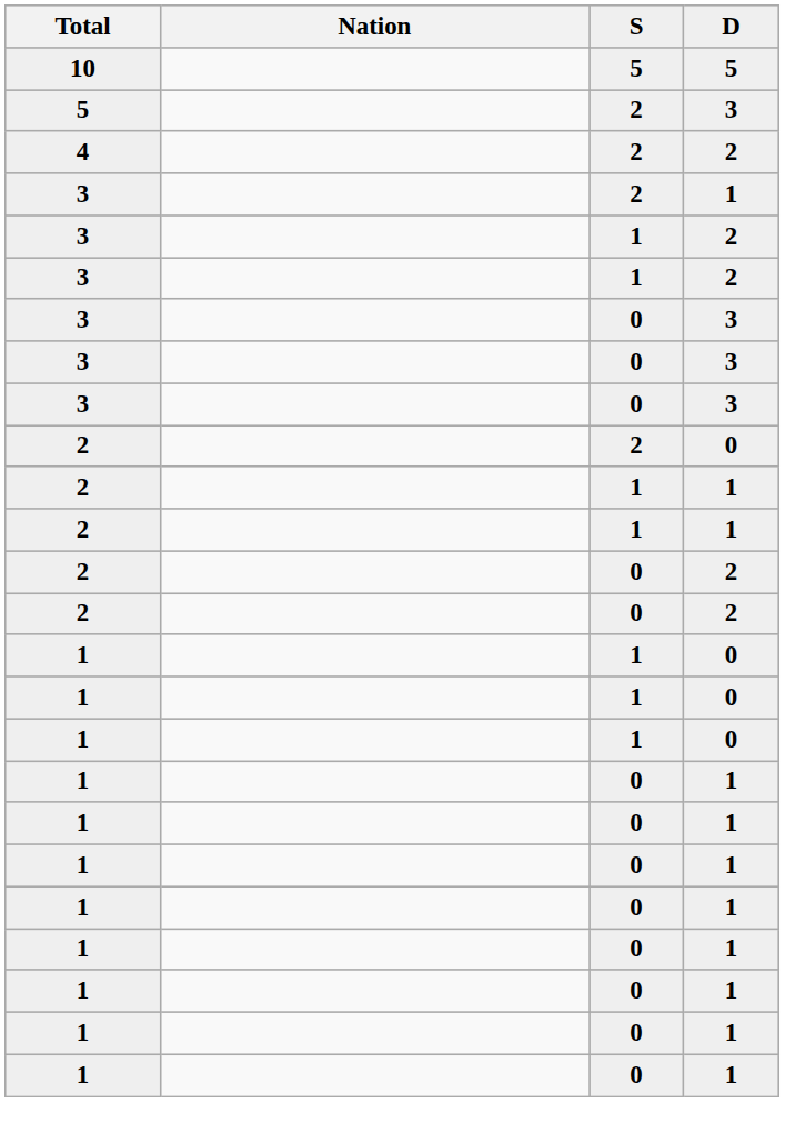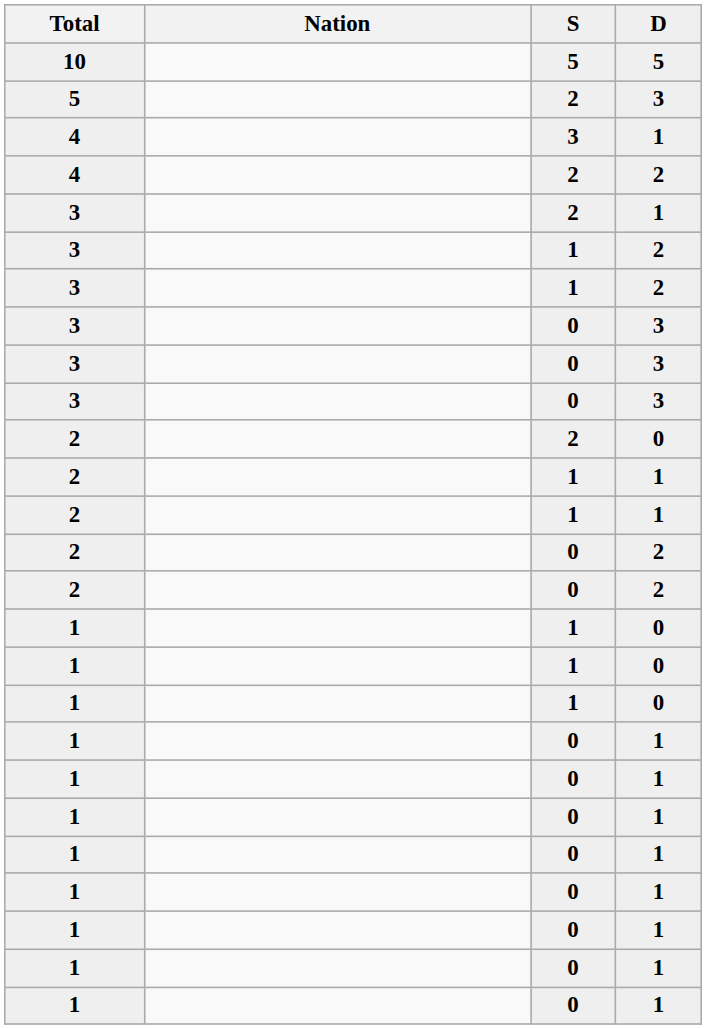 <table class="sortable wikitable" style="font-size:90%;">
 <tr>
 <th width=81>Total</th>
 <th width="236">Nation</th>
 <th width="47" style="background:#efefef"> S </th>
 <th width="47" style="background:#efefef"> D </th>
 </tr>
 <tr align=center>
 <td bgcolor="#efefef"><strong>10</strong></td>
 <td align="left"></td>
 <td bgcolor=#efefef><strong>5</strong></td>
 <td bgcolor=#efefef><strong>5</strong></td>
 </tr>
 <tr align=center>
 <td bgcolor="#efefef"><strong>5</strong></td>
 <td align="left"></td>
 <td bgcolor=#efefef><strong>2</strong></td>
 <td bgcolor=#efefef><strong>3</strong></td>
+</tr>
+<tr align=center>
+<td bgcolor="#efefef"><strong>4</strong></td>
+<td align="left"></td>
+<td bgcolor=#efefef><strong>3</strong></td>
+<td bgcolor=#efefef><strong>1</strong></td>
 </tr>
 <tr align=center>
 <td bgcolor="#efefef"><strong>4</strong></td>
 <td align="left"></td>
 <td bgcolor=#efefef><strong>2</strong></td>
 <td bgcolor=#efefef><strong>2</strong></td>
 </tr>
 <tr align=center>
 <td bgcolor="#efefef"><strong>3</strong></td>
 <td align="left"></td>
 <td bgcolor=#efefef><strong>2</strong></td>
 <td bgcolor=#efefef><strong>1</strong></td>
 </tr>
 <tr align=center>
 <td bgcolor="#efefef"><strong>3</strong></td>
 <td align="left"></td>
 <td bgcolor=#efefef><strong>1</strong></td>
 <td bgcolor=#efefef><strong>2</strong></td>
 </tr>
 <tr align=center>
 <td bgcolor="#efefef"><strong>3</strong></td>
 <td align="left"></td>
 <td bgcolor=#efefef><strong>1</strong></td>
 <td bgcolor=#efefef><strong>2</strong></td>
 </tr>
 <tr align=center>
 <td bgcolor="#efefef"><strong>3</strong></td>
 <td align="left"></td>
 <td bgcolor=#efefef><strong>0</strong></td>
 <td bgcolor=#efefef><strong>3</strong></td>
 </tr>
 <tr align=center>
 <td bgcolor="#efefef"><strong>3</strong></td>
 <td align="left"></td>
 <td bgcolor=#efefef><strong>0</strong></td>
 <td bgcolor=#efefef><strong>3</strong></td>
 </tr>
 <tr align=center>
 <td bgcolor="#efefef"><strong>3</strong></td>
 <td align="left"></td>
 <td bgcolor=#efefef><strong>0</strong></td>
 <td bgcolor=#efefef><strong>3</strong></td>
 </tr>
 <tr align=center>
 <td bgcolor="#efefef"><strong>2</strong></td>
 <td align="left"></td>
 <td bgcolor=#efefef><strong>2</strong></td>
 <td bgcolor=#efefef><strong>0</strong></td>
 </tr>
 <tr align=center>
 <td bgcolor="#efefef"><strong>2</strong></td>
 <td align="left"></td>
 <td bgcolor=#efefef><strong>1</strong></td>
 <td bgcolor=#efefef><strong>1</strong></td>
 </tr>
 <tr align=center>
 <td bgcolor="#efefef"><strong>2</strong></td>
 <td align="left"></td>
 <td bgcolor=#efefef><strong>1</strong></td>
 <td bgcolor=#efefef><strong>1</strong></td>
 </tr>
 <tr align=center>
 <td bgcolor="#efefef"><strong>2</strong></td>
 <td align="left"></td>
 <td bgcolor=#efefef><strong>0</strong></td>
 <td bgcolor=#efefef><strong>2</strong></td>
 </tr>
 <tr align=center>
 <td bgcolor="#efefef"><strong>2</strong></td>
 <td align="left"></td>
 <td bgcolor=#efefef><strong>0</strong></td>
 <td bgcolor=#efefef><strong>2</strong></td>
 </tr>
 <tr align=center>
 <td bgcolor="#efefef"><strong>1</strong></td>
 <td align="left"></td>
 <td bgcolor=#efefef><strong>1</strong></td>
 <td bgcolor=#efefef><strong>0</strong></td>
 </tr>
 <tr align=center>
 <td bgcolor="#efefef"><strong>1</strong></td>
 <td align="left"></td>
 <td bgcolor=#efefef><strong>1</strong></td>
 <td bgcolor=#efefef><strong>0</strong></td>
 </tr>
 <tr align=center>
 <td bgcolor="#efefef"><strong>1</strong></td>
 <td align="left"></td>
 <td bgcolor=#efefef><strong>1</strong></td>
 <td bgcolor=#efefef><strong>0</strong></td>
 </tr>
 <tr align=center>
 <td bgcolor="#efefef"><strong>1</strong></td>
 <td align="left"></td>
 <td bgcolor=#efefef><strong>0</strong></td>
 <td bgcolor=#efefef><strong>1</strong></td>
 </tr>
 <tr align=center>
 <td bgcolor="#efefef"><strong>1</strong></td>
 <td align="left"></td>
 <td bgcolor=#efefef><strong>0</strong></td>
 <td bgcolor=#efefef><strong>1</strong></td>
 </tr>
 <tr align=center>
 <td bgcolor="#efefef"><strong>1</strong></td>
 <td align="left"></td>
 <td bgcolor=#efefef><strong>0</strong></td>
 <td bgcolor=#efefef><strong>1</strong></td>
 </tr>
 <tr align=center>
 <td bgcolor="#efefef"><strong>1</strong></td>
 <td align="left"></td>
 <td bgcolor=#efefef><strong>0</strong></td>
 <td bgcolor=#efefef><strong>1</strong></td>
 </tr>
 <tr align=center>
 <td bgcolor="#efefef"><strong>1</strong></td>
 <td align="left"></td>
 <td bgcolor=#efefef><strong>0</strong></td>
 <td bgcolor=#efefef><strong>1</strong></td>
 </tr>
 <tr align=center>
 <td bgcolor="#efefef"><strong>1</strong></td>
 <td align="left"></td>
 <td bgcolor=#efefef><strong>0</strong></td>
 <td bgcolor=#efefef><strong>1</strong></td>
 </tr>
 <tr align=center>
 <td bgcolor="#efefef"><strong>1</strong></td>
 <td align="left"></td>
 <td bgcolor=#efefef><strong>0</strong></td>
 <td bgcolor=#efefef><strong>1</strong></td>
 </tr>
 <tr align=center>
 <td bgcolor="#efefef"><strong>1</strong></td>
 <td align="left"></td>
 <td bgcolor=#efefef><strong>0</strong></td>
 <td bgcolor=#efefef><strong>1</strong></td>
 </tr>
 </table>
